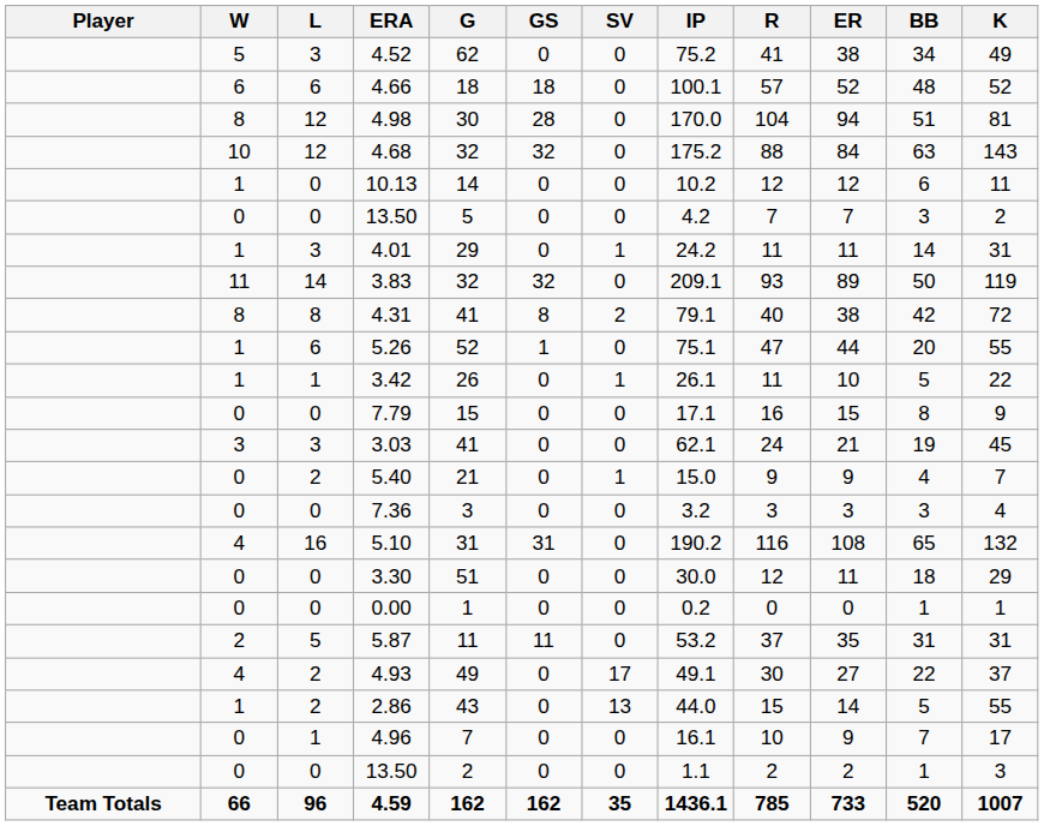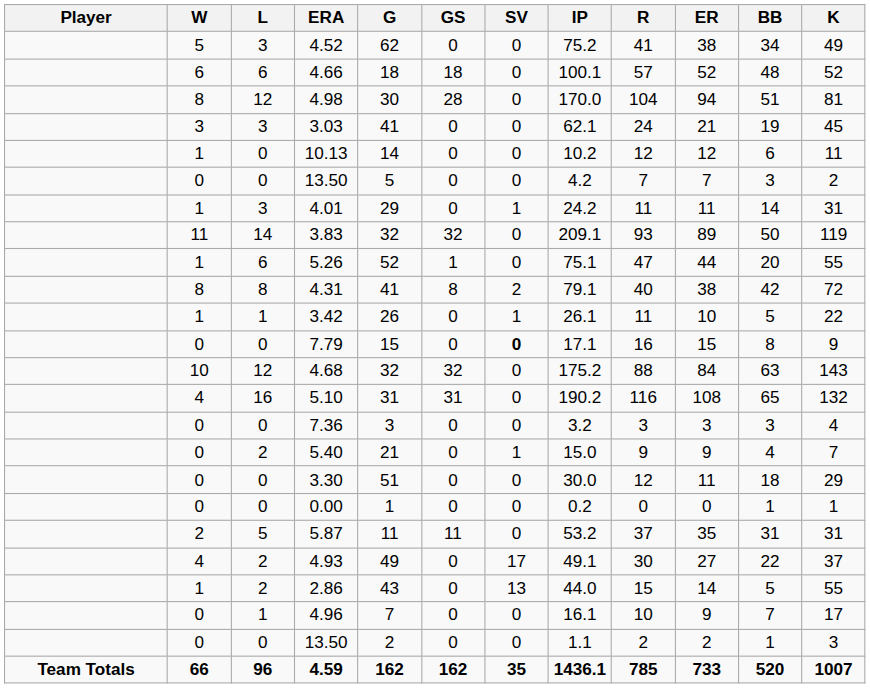 <table class="wikitable sortable">
 <tr>
 <th bgcolor="#DDDDFF" width="18%">Player</th>
 <th bgcolor="#DDDDFF" width="7%">W</th>
 <th bgcolor="#DDDDFF" width="7%">L</th>
 <th bgcolor="#DDDDFF" width="7%">ERA</th>
 <th bgcolor="#DDDDFF" width="7%">G</th>
 <th bgcolor="#DDDDFF" width="7%">GS</th>
 <th bgcolor="#DDDDFF" width="7%">SV</th>
 <th bgcolor="#DDDDFF" width="7%">IP</th>
 <th bgcolor="#DDDDFF" width="7%">R</th>
 <th bgcolor="#DDDDFF" width="7%">ER</th>
 <th bgcolor="#DDDDFF" width="7%">BB</th>
 <th bgcolor="#DDDDFF" width="7%">K</th>
 </tr>
 <tr>
 <td></td>
 <td style="text-align:center">5</td>
 <td style="text-align:center">3</td>
 <td style="text-align:center">4.52</td>
 <td style="text-align:center">62</td>
 <td style="text-align:center">0</td>
 <td style="text-align:center">0</td>
 <td style="text-align:center">75.2</td>
 <td style="text-align:center">41</td>
 <td style="text-align:center">38</td>
 <td style="text-align:center">34</td>
 <td style="text-align:center">49</td>
 </tr>
 <tr>
 <td></td>
 <td style="text-align:center">6</td>
 <td style="text-align:center">6</td>
 <td style="text-align:center">4.66</td>
 <td style="text-align:center">18</td>
 <td style="text-align:center">18</td>
 <td style="text-align:center">0</td>
 <td style="text-align:center">100.1</td>
 <td style="text-align:center">57</td>
 <td style="text-align:center">52</td>
 <td style="text-align:center">48</td>
 <td style="text-align:center">52</td>
 </tr>
 <tr>
 <td></td>
 <td style="text-align:center">8</td>
 <td style="text-align:center">12</td>
 <td style="text-align:center">4.98</td>
 <td style="text-align:center">30</td>
 <td style="text-align:center">28</td>
 <td style="text-align:center">0</td>
 <td style="text-align:center">170.0</td>
 <td style="text-align:center">104</td>
 <td style="text-align:center">94</td>
 <td style="text-align:center">51</td>
 <td style="text-align:center">81</td>
 </tr>
 <tr>
 <td></td>
-<td style="text-align:center">10</td>
-<td style="text-align:center">12</td>
-<td style="text-align:center">4.68</td>
-<td style="text-align:center">32</td>
-<td style="text-align:center">32</td>
+<td style="text-align:center">3</td>
+<td style="text-align:center">3</td>
+<td style="text-align:center">3.03</td>
+<td style="text-align:center">41</td>
 <td style="text-align:center">0</td>
-<td style="text-align:center">175.2</td>
-<td style="text-align:center">88</td>
-<td style="text-align:center">84</td>
-<td style="text-align:center">63</td>
-<td style="text-align:center">143</td>
+<td style="text-align:center">0</td>
+<td style="text-align:center">62.1</td>
+<td style="text-align:center">24</td>
+<td style="text-align:center">21</td>
+<td style="text-align:center">19</td>
+<td style="text-align:center">45</td>
 </tr>
 <tr>
 <td></td>
 <td style="text-align:center">1</td>
 <td style="text-align:center">0</td>
 <td style="text-align:center">10.13</td>
 <td style="text-align:center">14</td>
 <td style="text-align:center">0</td>
 <td style="text-align:center">0</td>
 <td style="text-align:center">10.2</td>
 <td style="text-align:center">12</td>
 <td style="text-align:center">12</td>
 <td style="text-align:center">6</td>
 <td style="text-align:center">11</td>
 </tr>
 <tr>
 <td></td>
 <td style="text-align:center">0</td>
 <td style="text-align:center">0</td>
 <td style="text-align:center">13.50</td>
 <td style="text-align:center">5</td>
 <td style="text-align:center">0</td>
 <td style="text-align:center">0</td>
 <td style="text-align:center">4.2</td>
 <td style="text-align:center">7</td>
 <td style="text-align:center">7</td>
 <td style="text-align:center">3</td>
 <td style="text-align:center">2</td>
 </tr>
 <tr>
 <td></td>
 <td style="text-align:center">1</td>
 <td style="text-align:center">3</td>
 <td style="text-align:center">4.01</td>
 <td style="text-align:center">29</td>
 <td style="text-align:center">0</td>
 <td style="text-align:center">1</td>
 <td style="text-align:center">24.2</td>
 <td style="text-align:center">11</td>
 <td style="text-align:center">11</td>
 <td style="text-align:center">14</td>
 <td style="text-align:center">31</td>
 </tr>
 <tr>
 <td></td>
 <td style="text-align:center">11</td>
 <td style="text-align:center">14</td>
 <td style="text-align:center">3.83</td>
 <td style="text-align:center">32</td>
 <td style="text-align:center">32</td>
 <td style="text-align:center">0</td>
 <td style="text-align:center">209.1</td>
 <td style="text-align:center">93</td>
 <td style="text-align:center">89</td>
 <td style="text-align:center">50</td>
 <td style="text-align:center">119</td>
 </tr>
 <tr>
 <td></td>
+<td style="text-align:center">1</td>
+<td style="text-align:center">6</td>
+<td style="text-align:center">5.26</td>
+<td style="text-align:center">52</td>
+<td style="text-align:center">1</td>
+<td style="text-align:center">0</td>
+<td style="text-align:center">75.1</td>
+<td style="text-align:center">47</td>
+<td style="text-align:center">44</td>
+<td style="text-align:center">20</td>
+<td style="text-align:center">55</td>
+</tr>
+<tr>
+<td></td>
 <td style="text-align:center">8</td>
 <td style="text-align:center">8</td>
 <td style="text-align:center">4.31</td>
 <td style="text-align:center">41</td>
 <td style="text-align:center">8</td>
 <td style="text-align:center">2</td>
 <td style="text-align:center">79.1</td>
 <td style="text-align:center">40</td>
 <td style="text-align:center">38</td>
 <td style="text-align:center">42</td>
 <td style="text-align:center">72</td>
-</tr>
-<tr>
-<td></td>
-<td style="text-align:center">1</td>
-<td style="text-align:center">6</td>
-<td style="text-align:center">5.26</td>
-<td style="text-align:center">52</td>
-<td style="text-align:center">1</td>
-<td style="text-align:center">0</td>
-<td style="text-align:center">75.1</td>
-<td style="text-align:center">47</td>
-<td style="text-align:center">44</td>
-<td style="text-align:center">20</td>
-<td style="text-align:center">55</td>
 </tr>
 <tr>
 <td></td>
 <td style="text-align:center">1</td>
 <td style="text-align:center">1</td>
 <td style="text-align:center">3.42</td>
 <td style="text-align:center">26</td>
 <td style="text-align:center">0</td>
 <td style="text-align:center">1</td>
 <td style="text-align:center">26.1</td>
 <td style="text-align:center">11</td>
 <td style="text-align:center">10</td>
 <td style="text-align:center">5</td>
 <td style="text-align:center">22</td>
 </tr>
 <tr>
 <td></td>
 <td style="text-align:center">0</td>
 <td style="text-align:center">0</td>
 <td style="text-align:center">7.79</td>
 <td style="text-align:center">15</td>
 <td style="text-align:center">0</td>
-<td style="text-align:center">0</td>
+<td style="text-align:center"><strong>0</strong></td>
 <td style="text-align:center">17.1</td>
 <td style="text-align:center">16</td>
 <td style="text-align:center">15</td>
 <td style="text-align:center">8</td>
 <td style="text-align:center">9</td>
 </tr>
 <tr>
 <td></td>
-<td style="text-align:center">3</td>
-<td style="text-align:center">3</td>
-<td style="text-align:center">3.03</td>
-<td style="text-align:center">41</td>
+<td style="text-align:center">10</td>
+<td style="text-align:center">12</td>
+<td style="text-align:center">4.68</td>
+<td style="text-align:center">32</td>
+<td style="text-align:center">32</td>
 <td style="text-align:center">0</td>
-<td style="text-align:center">0</td>
-<td style="text-align:center">62.1</td>
-<td style="text-align:center">24</td>
-<td style="text-align:center">21</td>
-<td style="text-align:center">19</td>
-<td style="text-align:center">45</td>
+<td style="text-align:center">175.2</td>
+<td style="text-align:center">88</td>
+<td style="text-align:center">84</td>
+<td style="text-align:center">63</td>
+<td style="text-align:center">143</td>
 </tr>
 <tr>
 <td></td>
+<td style="text-align:center">4</td>
+<td style="text-align:center">16</td>
+<td style="text-align:center">5.10</td>
+<td style="text-align:center">31</td>
+<td style="text-align:center">31</td>
 <td style="text-align:center">0</td>
-<td style="text-align:center">2</td>
-<td style="text-align:center">5.40</td>
-<td style="text-align:center">21</td>
-<td style="text-align:center">0</td>
-<td style="text-align:center">1</td>
-<td style="text-align:center">15.0</td>
-<td style="text-align:center">9</td>
-<td style="text-align:center">9</td>
-<td style="text-align:center">4</td>
-<td style="text-align:center">7</td>
+<td style="text-align:center">190.2</td>
+<td style="text-align:center">116</td>
+<td style="text-align:center">108</td>
+<td style="text-align:center">65</td>
+<td style="text-align:center">132</td>
 </tr>
 <tr>
 <td></td>
 <td style="text-align:center">0</td>
 <td style="text-align:center">0</td>
 <td style="text-align:center">7.36</td>
 <td style="text-align:center">3</td>
 <td style="text-align:center">0</td>
 <td style="text-align:center">0</td>
 <td style="text-align:center">3.2</td>
 <td style="text-align:center">3</td>
 <td style="text-align:center">3</td>
 <td style="text-align:center">3</td>
 <td style="text-align:center">4</td>
 </tr>
 <tr>
 <td></td>
+<td style="text-align:center">0</td>
+<td style="text-align:center">2</td>
+<td style="text-align:center">5.40</td>
+<td style="text-align:center">21</td>
+<td style="text-align:center">0</td>
+<td style="text-align:center">1</td>
+<td style="text-align:center">15.0</td>
+<td style="text-align:center">9</td>
+<td style="text-align:center">9</td>
 <td style="text-align:center">4</td>
-<td style="text-align:center">16</td>
-<td style="text-align:center">5.10</td>
-<td style="text-align:center">31</td>
-<td style="text-align:center">31</td>
-<td style="text-align:center">0</td>
-<td style="text-align:center">190.2</td>
-<td style="text-align:center">116</td>
-<td style="text-align:center">108</td>
-<td style="text-align:center">65</td>
-<td style="text-align:center">132</td>
+<td style="text-align:center">7</td>
 </tr>
 <tr>
 <td></td>
 <td style="text-align:center">0</td>
 <td style="text-align:center">0</td>
 <td style="text-align:center">3.30</td>
 <td style="text-align:center">51</td>
 <td style="text-align:center">0</td>
 <td style="text-align:center">0</td>
 <td style="text-align:center">30.0</td>
 <td style="text-align:center">12</td>
 <td style="text-align:center">11</td>
 <td style="text-align:center">18</td>
 <td style="text-align:center">29</td>
 </tr>
 <tr>
 <td></td>
 <td style="text-align:center">0</td>
 <td style="text-align:center">0</td>
 <td style="text-align:center">0.00</td>
 <td style="text-align:center">1</td>
 <td style="text-align:center">0</td>
 <td style="text-align:center">0</td>
 <td style="text-align:center">0.2</td>
 <td style="text-align:center">0</td>
 <td style="text-align:center">0</td>
 <td style="text-align:center">1</td>
 <td style="text-align:center">1</td>
 </tr>
 <tr>
 <td></td>
 <td style="text-align:center">2</td>
 <td style="text-align:center">5</td>
 <td style="text-align:center">5.87</td>
 <td style="text-align:center">11</td>
 <td style="text-align:center">11</td>
 <td style="text-align:center">0</td>
 <td style="text-align:center">53.2</td>
 <td style="text-align:center">37</td>
 <td style="text-align:center">35</td>
 <td style="text-align:center">31</td>
 <td style="text-align:center">31</td>
 </tr>
 <tr>
 <td></td>
 <td style="text-align:center">4</td>
 <td style="text-align:center">2</td>
 <td style="text-align:center">4.93</td>
 <td style="text-align:center">49</td>
 <td style="text-align:center">0</td>
 <td style="text-align:center">17</td>
 <td style="text-align:center">49.1</td>
 <td style="text-align:center">30</td>
 <td style="text-align:center">27</td>
 <td style="text-align:center">22</td>
 <td style="text-align:center">37</td>
 </tr>
 <tr>
 <td></td>
 <td style="text-align:center">1</td>
 <td style="text-align:center">2</td>
 <td style="text-align:center">2.86</td>
 <td style="text-align:center">43</td>
 <td style="text-align:center">0</td>
 <td style="text-align:center">13</td>
 <td style="text-align:center">44.0</td>
 <td style="text-align:center">15</td>
 <td style="text-align:center">14</td>
 <td style="text-align:center">5</td>
 <td style="text-align:center">55</td>
 </tr>
 <tr>
 <td></td>
 <td style="text-align:center">0</td>
 <td style="text-align:center">1</td>
 <td style="text-align:center">4.96</td>
 <td style="text-align:center">7</td>
 <td style="text-align:center">0</td>
 <td style="text-align:center">0</td>
 <td style="text-align:center">16.1</td>
 <td style="text-align:center">10</td>
 <td style="text-align:center">9</td>
 <td style="text-align:center">7</td>
 <td style="text-align:center">17</td>
 </tr>
 <tr>
 <td></td>
 <td style="text-align:center">0</td>
 <td style="text-align:center">0</td>
 <td style="text-align:center">13.50</td>
 <td style="text-align:center">2</td>
 <td style="text-align:center">0</td>
 <td style="text-align:center">0</td>
 <td style="text-align:center">1.1</td>
 <td style="text-align:center">2</td>
 <td style="text-align:center">2</td>
 <td style="text-align:center">1</td>
 <td style="text-align:center">3</td>
 </tr>
 <tr align=center>
 <td><strong>Team Totals</strong></td>
 <td><strong>66</strong></td>
 <td><strong>96</strong></td>
 <td><strong>4.59</strong></td>
 <td><strong>162</strong></td>
 <td><strong>162</strong></td>
 <td><strong>35</strong></td>
 <td><strong>1436.1</strong></td>
 <td><strong>785</strong></td>
 <td><strong>733</strong></td>
 <td><strong>520</strong></td>
 <td><strong>1007</strong></td>
 </tr>
 </table>
